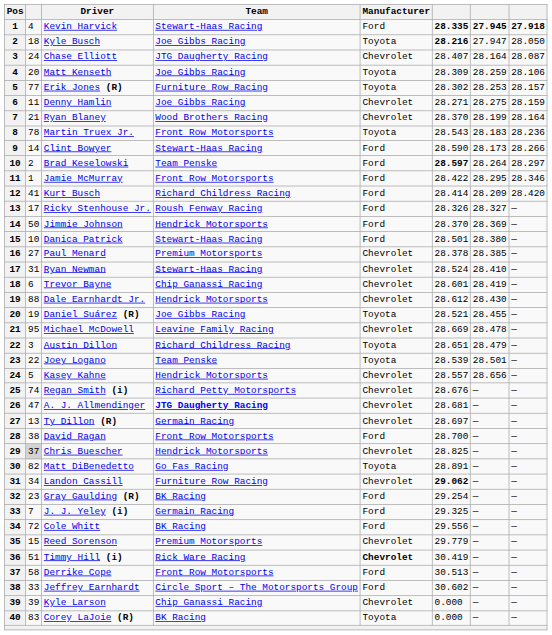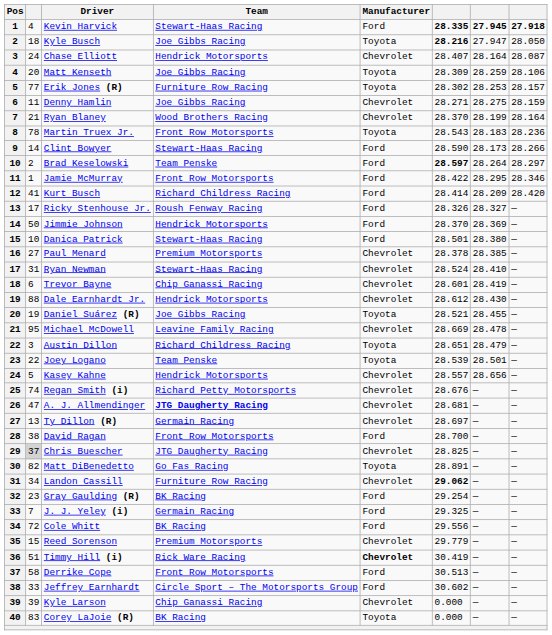 <table class="wikitable" style="font-size:95%">
 <tr>
 <th>Pos</th>
 <th></th>
 <th>Driver</th>
 <th>Team</th>
 <th>Manufacturer</th>
 <th></th>
 <th></th>
 <th></th>
 </tr>
 <tr>
 <th>1</th>
 <td>4</td>
 <td><a href='#'>Kevin Harvick</a></td>
 <td><a href='#'>Stewart-Haas Racing</a></td>
 <td>Ford</td>
 <td><strong>28.335</strong></td>
 <td><strong>27.945</strong></td>
 <td><strong>27.918</strong></td>
 </tr>
 <tr>
 <th>2</th>
 <td>18</td>
 <td><a href='#'>Kyle Busch</a></td>
 <td><a href='#'>Joe Gibbs Racing</a></td>
 <td>Toyota</td>
 <td><strong>28.216</strong></td>
 <td>27.947</td>
 <td>28.050</td>
 </tr>
 <tr>
 <th>3</th>
 <td>24</td>
 <td><a href='#'>Chase Elliott</a></td>
-<td><a href='#'>JTG Daugherty Racing</a></td>
+<td><a href='#'>Hendrick Motorsports</a></td>
 <td>Chevrolet</td>
 <td>28.407</td>
 <td>28.164</td>
 <td>28.087</td>
 </tr>
 <tr>
 <th>4</th>
 <td>20</td>
 <td><a href='#'>Matt Kenseth</a></td>
 <td><a href='#'>Joe Gibbs Racing</a></td>
 <td>Toyota</td>
 <td>28.309</td>
 <td>28.259</td>
 <td>28.106</td>
 </tr>
 <tr>
 <th>5</th>
 <td>77</td>
 <td><a href='#'>Erik Jones</a> <strong>(R)</strong></td>
 <td><a href='#'>Furniture Row Racing</a></td>
 <td>Toyota</td>
 <td>28.302</td>
 <td>28.253</td>
 <td>28.157</td>
 </tr>
 <tr>
 <th>6</th>
 <td>11</td>
 <td><a href='#'>Denny Hamlin</a></td>
 <td><a href='#'>Joe Gibbs Racing</a></td>
 <td>Chevrolet</td>
 <td>28.271</td>
 <td>28.275</td>
 <td>28.159</td>
 </tr>
 <tr>
 <th>7</th>
 <td>21</td>
 <td><a href='#'>Ryan Blaney</a></td>
 <td><a href='#'>Wood Brothers Racing</a></td>
 <td>Chevrolet</td>
 <td>28.370</td>
 <td>28.199</td>
 <td>28.164</td>
 </tr>
 <tr>
 <th>8</th>
 <td>78</td>
 <td><a href='#'>Martin Truex Jr.</a></td>
 <td><a href='#'>Front Row Motorsports</a></td>
 <td>Toyota</td>
 <td>28.543</td>
 <td>28.183</td>
 <td>28.236</td>
 </tr>
 <tr>
 <th>9</th>
 <td>14</td>
 <td><a href='#'>Clint Bowyer</a></td>
 <td><a href='#'>Stewart-Haas Racing</a></td>
 <td>Ford</td>
 <td>28.590</td>
 <td>28.173</td>
 <td>28.266</td>
 </tr>
 <tr>
 <th>10</th>
 <td>2</td>
 <td><a href='#'>Brad Keselowski</a></td>
 <td><a href='#'>Team Penske</a></td>
 <td>Ford</td>
 <td><strong>28.597</strong></td>
 <td>28.264</td>
 <td>28.297</td>
 </tr>
 <tr>
 <th>11</th>
 <td>1</td>
 <td><a href='#'>Jamie McMurray</a></td>
 <td><a href='#'>Front Row Motorsports</a></td>
 <td>Ford</td>
 <td>28.422</td>
 <td>28.295</td>
 <td>28.346</td>
 </tr>
 <tr>
 <th>12</th>
 <td>41</td>
 <td><a href='#'>Kurt Busch</a></td>
 <td><a href='#'>Richard Childress Racing</a></td>
 <td>Ford</td>
 <td>28.414</td>
 <td>28.209</td>
 <td>28.420</td>
 </tr>
 <tr>
 <th>13</th>
 <td>17</td>
 <td><a href='#'>Ricky Stenhouse Jr.</a></td>
 <td><a href='#'>Roush Fenway Racing</a></td>
 <td>Ford</td>
 <td>28.326</td>
 <td>28.327</td>
 <td>—</td>
 </tr>
 <tr>
 <th>14</th>
 <td>50</td>
 <td><a href='#'>Jimmie Johnson</a></td>
 <td><a href='#'>Hendrick Motorsports</a></td>
 <td>Ford</td>
 <td>28.370</td>
 <td>28.369</td>
 <td>—</td>
 </tr>
 <tr>
 <th>15</th>
 <td>10</td>
 <td><a href='#'>Danica Patrick</a></td>
 <td><a href='#'>Stewart-Haas Racing</a></td>
 <td>Ford</td>
 <td>28.501</td>
 <td>28.380</td>
 <td>—</td>
 </tr>
 <tr>
 <th>16</th>
 <td>27</td>
 <td><a href='#'>Paul Menard</a></td>
 <td><a href='#'>Premium Motorsports</a></td>
 <td>Chevrolet</td>
 <td>28.378</td>
 <td>28.385</td>
 <td>—</td>
 </tr>
 <tr>
 <th>17</th>
 <td>31</td>
 <td><a href='#'>Ryan Newman</a></td>
 <td><a href='#'>Stewart-Haas Racing</a></td>
 <td>Chevrolet</td>
 <td>28.524</td>
 <td>28.410</td>
 <td>—</td>
 </tr>
 <tr>
 <th>18</th>
 <td>6</td>
 <td><a href='#'>Trevor Bayne</a></td>
 <td><a href='#'>Chip Ganassi Racing</a></td>
 <td>Chevrolet</td>
 <td>28.601</td>
 <td>28.419</td>
 <td>—</td>
 </tr>
 <tr>
 <th>19</th>
 <td>88</td>
 <td><a href='#'>Dale Earnhardt Jr.</a></td>
 <td><a href='#'>Hendrick Motorsports</a></td>
 <td>Chevrolet</td>
 <td>28.612</td>
 <td>28.430</td>
 <td>—</td>
 </tr>
 <tr>
 <th>20</th>
 <td>19</td>
 <td><a href='#'>Daniel Suárez</a> <strong>(R)</strong></td>
 <td><a href='#'>Joe Gibbs Racing</a></td>
 <td>Toyota</td>
 <td>28.521</td>
 <td>28.455</td>
 <td>—</td>
 </tr>
 <tr>
 <th>21</th>
 <td>95</td>
 <td><a href='#'>Michael McDowell</a></td>
 <td><a href='#'>Leavine Family Racing</a></td>
 <td>Chevrolet</td>
 <td>28.669</td>
 <td>28.478</td>
 <td>—</td>
 </tr>
 <tr>
 <th>22</th>
 <td>3</td>
 <td><a href='#'>Austin Dillon</a></td>
 <td><a href='#'>Richard Childress Racing</a></td>
 <td>Toyota</td>
 <td>28.651</td>
 <td>28.479</td>
 <td>—</td>
 </tr>
 <tr>
 <th>23</th>
 <td>22</td>
 <td><a href='#'>Joey Logano</a></td>
 <td><a href='#'>Team Penske</a></td>
 <td>Toyota</td>
 <td>28.539</td>
 <td>28.501</td>
 <td>—</td>
 </tr>
 <tr>
 <th>24</th>
 <td>5</td>
 <td><a href='#'>Kasey Kahne</a></td>
 <td><a href='#'>Hendrick Motorsports</a></td>
 <td>Chevrolet</td>
 <td>28.557</td>
 <td>28.656</td>
 <td>—</td>
 </tr>
 <tr>
 <th>25</th>
 <td>74</td>
 <td><a href='#'>Regan Smith</a> <strong>(i)</strong></td>
 <td><a href='#'>Richard Petty Motorsports</a></td>
 <td>Chevrolet</td>
 <td>28.676</td>
 <td>—</td>
 <td>—</td>
 </tr>
 <tr>
 <th>26</th>
 <td>47</td>
 <td><a href='#'>A. J. Allmendinger</a></td>
 <td><strong><a href='#'>JTG Daugherty Racing</a></strong></td>
 <td>Chevrolet</td>
 <td>28.681</td>
 <td>—</td>
 <td>—</td>
 </tr>
 <tr>
 <th>27</th>
 <td>13</td>
 <td><a href='#'>Ty Dillon</a> <strong>(R)</strong></td>
 <td><a href='#'>Germain Racing</a></td>
 <td>Chevrolet</td>
 <td>28.697</td>
 <td>—</td>
 <td>—</td>
 </tr>
 <tr>
 <th>28</th>
 <td>38</td>
 <td><a href='#'>David Ragan</a></td>
 <td><a href='#'>Front Row Motorsports</a></td>
 <td>Ford</td>
 <td>28.700</td>
 <td>—</td>
 <td>—</td>
 </tr>
 <tr>
 <th>29</th>
 <td style="background: lightgrey;">37</td>
 <td><a href='#'>Chris Buescher</a></td>
-<td><a href='#'>Hendrick Motorsports</a></td>
+<td><a href='#'>JTG Daugherty Racing</a></td>
 <td>Chevrolet</td>
 <td>28.825</td>
 <td>—</td>
 <td>—</td>
 </tr>
 <tr>
 <th>30</th>
 <td>82</td>
 <td><a href='#'>Matt DiBenedetto</a></td>
 <td><a href='#'>Go Fas Racing</a></td>
 <td>Toyota</td>
 <td>28.891</td>
 <td>—</td>
 <td>—</td>
 </tr>
 <tr>
 <th>31</th>
 <td>34</td>
 <td><a href='#'>Landon Cassill</a></td>
 <td><a href='#'>Furniture Row Racing</a></td>
 <td>Chevrolet</td>
 <td><strong>29.062</strong></td>
 <td>—</td>
 <td>—</td>
 </tr>
 <tr>
 <th>32</th>
 <td>23</td>
 <td><a href='#'>Gray Gaulding</a> <strong>(R)</strong></td>
 <td><a href='#'>BK Racing</a></td>
 <td>Ford</td>
 <td>29.254</td>
 <td>—</td>
 <td>—</td>
 </tr>
 <tr>
 <th>33</th>
 <td>7</td>
 <td><a href='#'>J. J. Yeley</a> <strong>(i)</strong></td>
 <td><a href='#'>Germain Racing</a></td>
 <td>Ford</td>
 <td>29.325</td>
 <td>—</td>
 <td>—</td>
 </tr>
 <tr>
 <th>34</th>
 <td>72</td>
 <td><a href='#'>Cole Whitt</a></td>
 <td><a href='#'>BK Racing</a></td>
 <td>Ford</td>
 <td>29.556</td>
 <td>—</td>
 <td>—</td>
 </tr>
 <tr>
 <th>35</th>
 <td>15</td>
 <td><a href='#'>Reed Sorenson</a></td>
 <td><a href='#'>Premium Motorsports</a></td>
 <td>Chevrolet</td>
 <td>29.779</td>
 <td>—</td>
 <td>—</td>
 </tr>
 <tr>
 <th>36</th>
 <td>51</td>
 <td><a href='#'>Timmy Hill</a> <strong>(i)</strong></td>
 <td><a href='#'>Rick Ware Racing</a></td>
 <td><strong>Chevrolet</strong></td>
 <td>30.419</td>
 <td>—</td>
 <td>—</td>
 </tr>
 <tr>
 <th>37</th>
 <td>58</td>
 <td><a href='#'>Derrike Cope</a></td>
 <td><a href='#'>Front Row Motorsports</a></td>
 <td>Ford</td>
 <td>30.513</td>
 <td>—</td>
 <td>—</td>
 </tr>
 <tr>
 <th>38</th>
 <td>33</td>
 <td><a href='#'>Jeffrey Earnhardt</a></td>
 <td><a href='#'>Circle Sport – The Motorsports Group</a></td>
 <td>Ford</td>
 <td>30.602</td>
 <td>—</td>
 <td>—</td>
 </tr>
 <tr>
 <th>39</th>
 <td>39</td>
 <td><a href='#'>Kyle Larson</a></td>
 <td><a href='#'>Chip Ganassi Racing</a></td>
 <td>Chevrolet</td>
 <td>0.000</td>
 <td>—</td>
 <td>—</td>
 </tr>
 <tr>
 <th>40</th>
 <td>83</td>
 <td><a href='#'>Corey LaJoie</a> <strong>(R)</strong></td>
 <td><a href='#'>BK Racing</a></td>
 <td>Toyota</td>
 <td>0.000</td>
 <td>—</td>
 <td>—</td>
 </tr>
 <tr>
 <th colspan="8"></th>
 </tr>
 </table>
